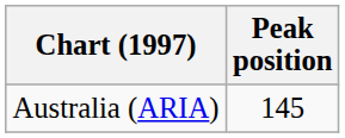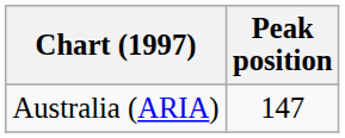 <table class="wikitable sortable">
 <tr>
 <th>Chart (1997)</th>
 <th>Peak<br>position</th>
 </tr>
 <tr>
 <td>Australia  (<a href='#'>ARIA</a>)</td>
-<td align="center">145</td>
+<td align="center">147</td>
 </tr>
 </table>
